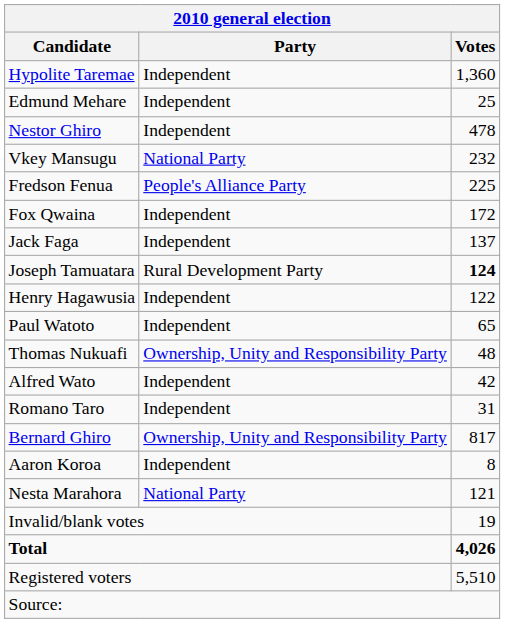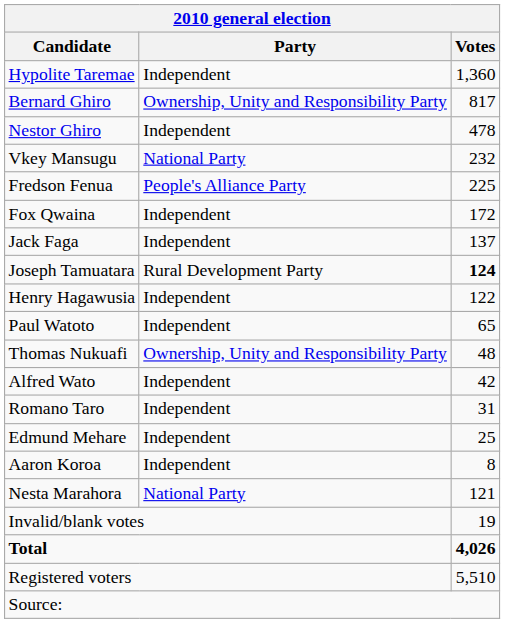 <table class=wikitable style=text-align:left>
 <tr>
 <th colspan=3><a href='#'>2010 general election</a></th>
 </tr>
 <tr>
 <th>Candidate</th>
 <th>Party</th>
 <th>Votes</th>
 </tr>
 <tr>
 <td><a href='#'>Hypolite Taremae</a></td>
 <td>Independent</td>
 <td align=right>1,360</td>
 </tr>
 <tr>
-<td>Edmund Mehare</td>
-<td>Independent</td>
-<td align=right>25</td>
+<td><a href='#'>Bernard Ghiro</a></td>
+<td><a href='#'>Ownership, Unity and Responsibility Party</a></td>
+<td align=right>817</td>
 </tr>
 <tr>
 <td><a href='#'>Nestor Ghiro</a></td>
 <td>Independent</td>
 <td align=right>478</td>
 </tr>
 <tr>
 <td>Vkey Mansugu</td>
 <td><a href='#'>National Party</a></td>
 <td align=right>232</td>
 </tr>
 <tr>
 <td>Fredson Fenua</td>
 <td><a href='#'>People's Alliance Party</a></td>
 <td align=right>225</td>
 </tr>
 <tr>
 <td>Fox Qwaina</td>
 <td>Independent</td>
 <td align=right>172</td>
 </tr>
 <tr>
 <td>Jack Faga</td>
 <td>Independent</td>
 <td align=right>137</td>
 </tr>
 <tr>
 <td>Joseph Tamuatara</td>
 <td>Rural Development Party</td>
 <td align=right><strong>124</strong></td>
 </tr>
 <tr>
 <td>Henry Hagawusia</td>
 <td>Independent</td>
 <td align=right>122</td>
 </tr>
 <tr>
 <td>Paul Watoto</td>
 <td>Independent</td>
 <td align=right>65</td>
 </tr>
 <tr>
 <td>Thomas Nukuafi</td>
 <td><a href='#'>Ownership, Unity and Responsibility Party</a></td>
 <td align=right>48</td>
 </tr>
 <tr>
 <td>Alfred Wato</td>
 <td>Independent</td>
 <td align=right>42</td>
 </tr>
 <tr>
 <td>Romano Taro</td>
 <td>Independent</td>
 <td align=right>31</td>
 </tr>
 <tr>
-<td><a href='#'>Bernard Ghiro</a></td>
-<td><a href='#'>Ownership, Unity and Responsibility Party</a></td>
-<td align=right>817</td>
+<td>Edmund Mehare</td>
+<td>Independent</td>
+<td align=right>25</td>
 </tr>
 <tr>
 <td>Aaron Koroa</td>
 <td>Independent</td>
 <td align=right>8</td>
 </tr>
 <tr>
 <td>Nesta Marahora</td>
 <td><a href='#'>National Party</a></td>
 <td align=right>121</td>
 </tr>
 <tr>
 <td colspan=2>Invalid/blank votes</td>
 <td align=right>19</td>
 </tr>
 <tr>
 <td colspan=2><strong>Total</strong></td>
 <td align=right><strong>4,026</strong></td>
 </tr>
 <tr>
 <td colspan=2>Registered voters</td>
 <td align=right>5,510</td>
 </tr>
 <tr>
 <td colspan=3>Source: </td>
 </tr>
 </table>
